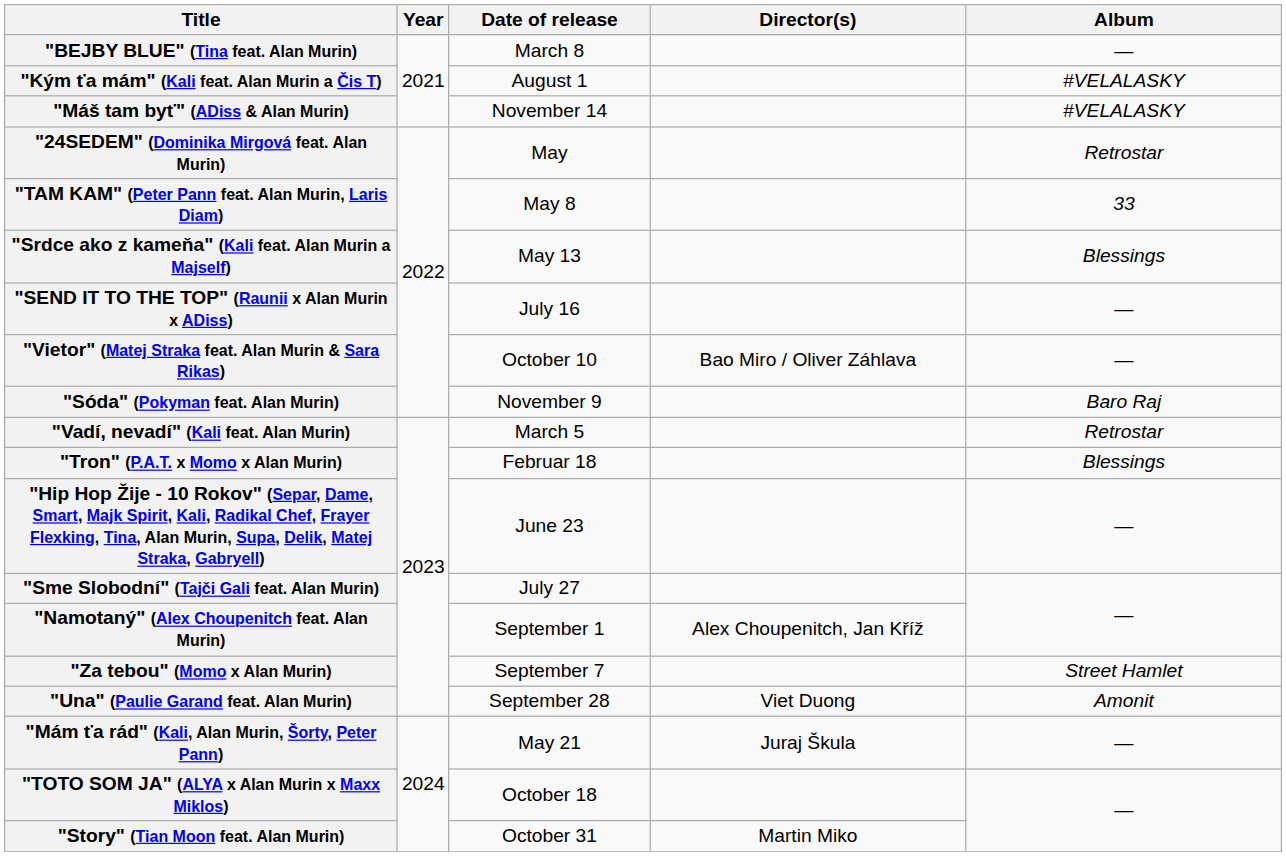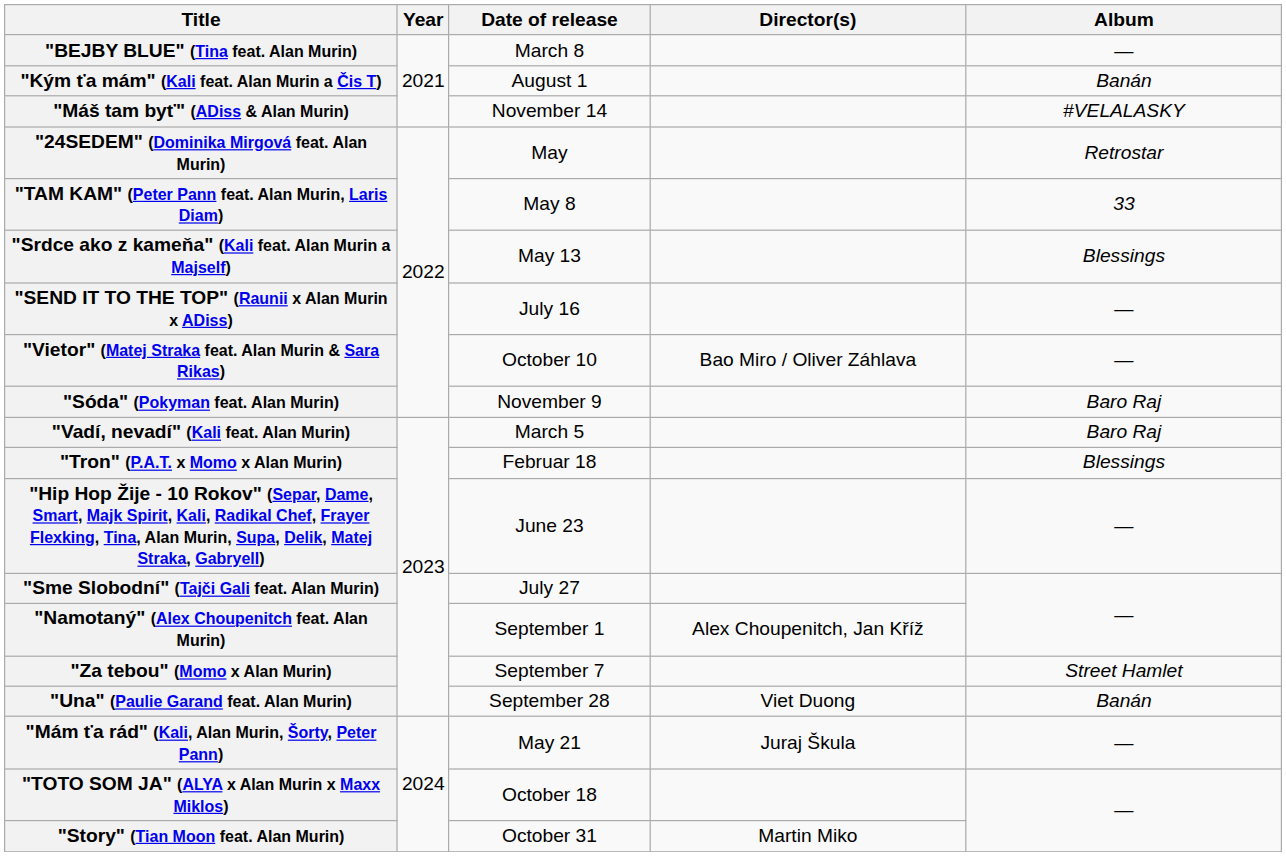 <table class="wikitable plainrowheaders sortable" style="text-align:center;">
 <tr>
 <th scope="col" style="width: 20em;">Title</th>
 <th scope="col">Year</th>
 <th scope="col" style="width: 10em;">Date of release</th>
 <th scope="col" style="width: 16em;">Director(s)</th>
 <th scope="col" style="width: 16em;">Album</th>
 </tr>
 <tr>
 <th scope="row">"BEJBY BLUE" <small>(<a href='#'>Tina</a> feat. Alan Murin)</small></th>
 <td rowspan="3">2021</td>
 <td>March 8</td>
 <td></td>
 <td><em>—</em></td>
 </tr>
 <tr>
 <th scope="row">"Kým ťa mám" <small>(<a href='#'>Kali</a> feat. Alan Murin a <a href='#'>Čis T</a>)</small></th>
 <td>August 1</td>
 <td></td>
-<td><em>#VELALASKY</em></td>
+<td><em>Banán</em></td>
 </tr>
 <tr>
 <th scope="row">"Máš tam byť" <small>(<a href='#'>ADiss</a> & Alan Murin)</small></th>
 <td>November 14</td>
 <td></td>
 <td><em>#VELALASKY</em></td>
 </tr>
 <tr>
 <th scope="row">"24SEDEM" <small>(<a href='#'>Dominika Mirgová</a> feat. Alan Murin)</small></th>
 <td rowspan="6">2022</td>
 <td>May</td>
 <td></td>
 <td><em>Retrostar</em></td>
 </tr>
 <tr>
 <th scope="row">"TAM KAM" <small>(<a href='#'>Peter Pann</a> feat. Alan Murin, <a href='#'>Laris Diam</a>)</small></th>
 <td>May 8</td>
 <td></td>
 <td><em>33</em></td>
 </tr>
 <tr>
 <th scope="row">"Srdce ako z kameňa" <small>(<a href='#'>Kali</a> feat. Alan Murin a <a href='#'>Majself</a>)</small></th>
 <td>May 13</td>
 <td></td>
 <td><em>Blessings</em></td>
 </tr>
 <tr>
 <th scope="row">"SEND IT TO THE TOP" <small>(<a href='#'>Raunii</a> x Alan Murin x <a href='#'>ADiss</a>)</small></th>
 <td>July 16</td>
 <td></td>
 <td>—</td>
 </tr>
 <tr>
 <th scope="row">"Vietor" <small>(<a href='#'>Matej Straka</a> feat. Alan Murin & <a href='#'>Sara Rikas</a>)</small></th>
 <td>October 10</td>
 <td>Bao Miro / Oliver Záhlava</td>
 <td><em>—</em></td>
 </tr>
 <tr>
 <th scope="row">"Sóda" <small>(<a href='#'>Pokyman</a> feat. Alan Murin)</small></th>
 <td>November 9</td>
 <td></td>
 <td><em>Baro Raj</em></td>
 </tr>
 <tr>
 <th scope="row">"Vadí, nevadí" <small>(<a href='#'>Kali</a> feat. Alan Murin)</small></th>
 <td rowspan="7">2023</td>
 <td>March 5</td>
 <td></td>
-<td><em>Retrostar</em></td>
+<td><em>Baro Raj</em></td>
 </tr>
 <tr>
 <th scope="row">"Tron" <small>(<a href='#'>P.A.T.</a> x <a href='#'>Momo</a> x Alan Murin)</small></th>
 <td>Februar 18</td>
 <td></td>
 <td><em>Blessings</em></td>
 </tr>
 <tr>
 <th scope="row">"Hip Hop Žije - 10 Rokov" <small>(<a href='#'>Separ</a>, <a href='#'>Dame</a>, <a href='#'>Smart</a>, <a href='#'>Majk Spirit</a>, <a href='#'>Kali</a>, <a href='#'>Radikal Chef</a>, <a href='#'>Frayer Flexking</a>, <a href='#'>Tina</a>, Alan Murin, <a href='#'>Supa</a>, <a href='#'>Delik</a>, <a href='#'>Matej Straka</a>, <a href='#'>Gabryell</a>)</small></th>
 <td>June 23</td>
 <td></td>
 <td><em>—</em></td>
 </tr>
 <tr>
 <th scope="row">"Sme Slobodní" <small>(<a href='#'>Tajči Gali</a> feat. Alan Murin)</small></th>
 <td>July 27</td>
 <td></td>
 <td rowspan="2"><em>—</em></td>
 </tr>
 <tr>
 <th scope="row">"Namotaný" <small>(<a href='#'>Alex Choupenitch</a> feat. Alan Murin)</small></th>
 <td>September 1</td>
 <td>Alex Choupenitch, Jan Kříž</td>
 </tr>
 <tr>
 <th scope="row">"Za tebou" <small>(<a href='#'>Momo</a> x Alan Murin)</small></th>
 <td>September 7</td>
 <td></td>
 <td><em>Street Hamlet</em></td>
 </tr>
 <tr>
 <th scope="row">"Una" <small>(<a href='#'>Paulie Garand</a> feat. Alan Murin)</small></th>
 <td>September 28</td>
 <td>Viet Duong</td>
-<td><em>Amonit</em></td>
+<td><em>Banán</em></td>
 </tr>
 <tr>
 <th scope="row">"Mám ťa rád" <small>(<a href='#'>Kali</a>, Alan Murin, <a href='#'>Šorty</a>, <a href='#'>Peter Pann</a>)</small></th>
 <td rowspan="3">2024</td>
 <td>May 21</td>
 <td>Juraj Škula</td>
 <td><em>—</em></td>
 </tr>
 <tr>
 <th scope="row">"TOTO SOM JA" <small>(<a href='#'>ALYA</a> x Alan Murin x <a href='#'>Maxx Miklos</a>)</small></th>
 <td>October 18</td>
 <td></td>
 <td rowspan="2"><em>—</em></td>
 </tr>
 <tr>
 <th scope="row">"Story" <small>(<a href='#'>Tian Moon</a> feat. Alan Murin)</small></th>
 <td>October 31</td>
 <td>Martin Miko</td>
 </tr>
 </table>
